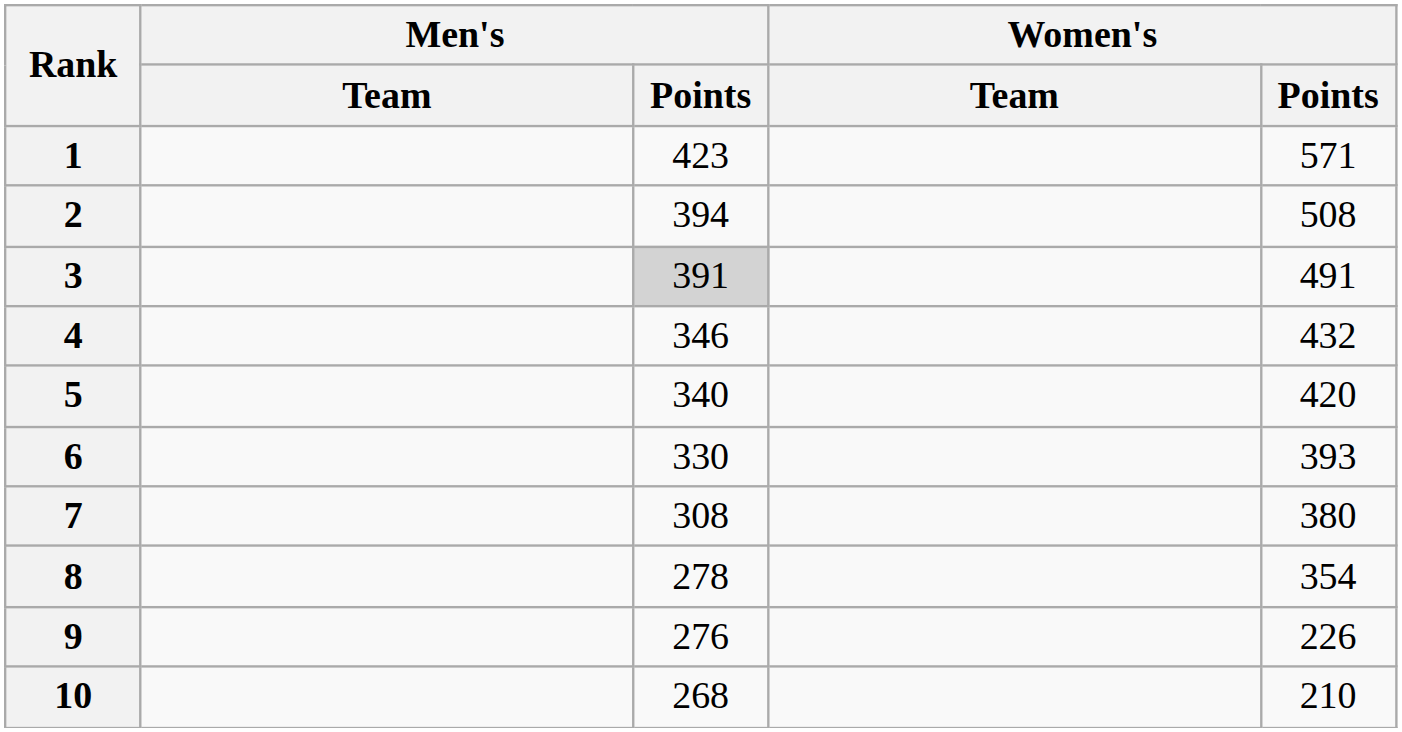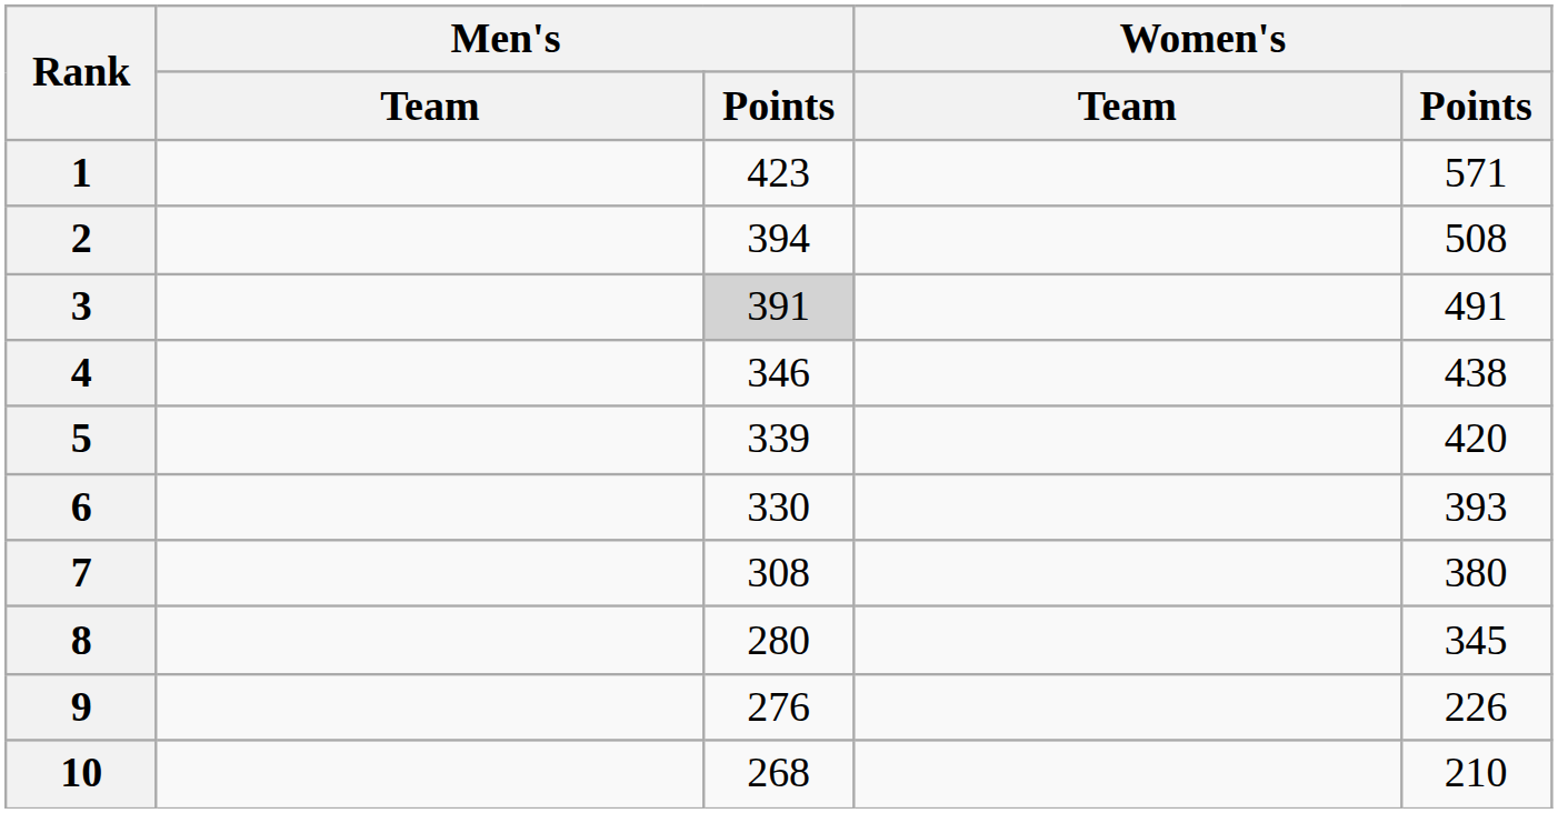 <table class="wikitable" style="text-align:center;">
 <tr>
 <th width=50 rowspan="2">Rank</th>
 <th colspan="2">Men's</th>
 <th colspan="2">Women's</th>
 </tr>
 <tr>
 <th width=200>Team</th>
 <th width=50>Points</th>
 <th width=200>Team</th>
 <th width=50>Points</th>
 </tr>
 <tr>
 <th>1</th>
 <td align=left></td>
 <td>423</td>
 <td align=left></td>
 <td>571</td>
 </tr>
 <tr>
 <th>2</th>
 <td align=left></td>
 <td>394</td>
 <td align=left></td>
 <td>508</td>
 </tr>
 <tr>
 <th>3</th>
 <td align=left></td>
 <td style="background: lightgrey;">391</td>
 <td align=left></td>
 <td>491</td>
 </tr>
 <tr>
 <th>4</th>
 <td align=left></td>
 <td>346</td>
 <td align=left></td>
-<td>432</td>
+<td>438</td>
 </tr>
 <tr>
 <th>5</th>
 <td align=left></td>
-<td>340</td>
+<td>339</td>
 <td align=left></td>
 <td>420</td>
 </tr>
 <tr>
 <th>6</th>
 <td align=left></td>
 <td>330</td>
 <td align=left></td>
 <td>393</td>
 </tr>
 <tr>
 <th>7</th>
 <td align=left></td>
 <td>308</td>
 <td align=left></td>
 <td>380</td>
 </tr>
 <tr>
 <th>8</th>
 <td align=left></td>
-<td>278</td>
+<td>280</td>
 <td align=left></td>
-<td>354</td>
+<td>345</td>
 </tr>
 <tr>
 <th>9</th>
 <td align=left></td>
 <td>276</td>
 <td align=left></td>
 <td>226</td>
 </tr>
 <tr>
 <th>10</th>
 <td align=left></td>
 <td>268</td>
 <td align=left></td>
 <td>210</td>
 </tr>
 </table>
